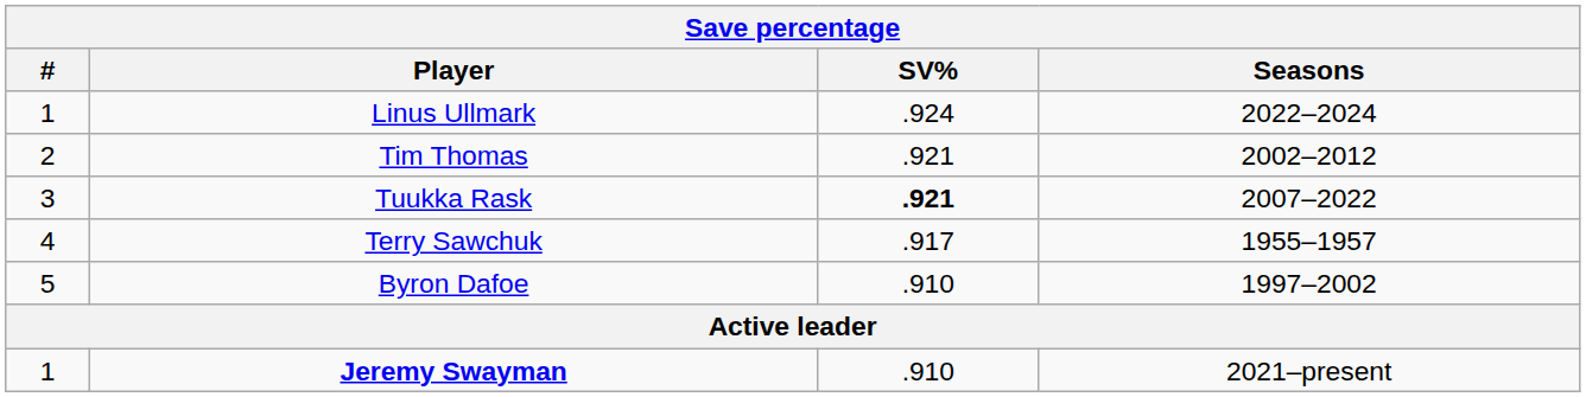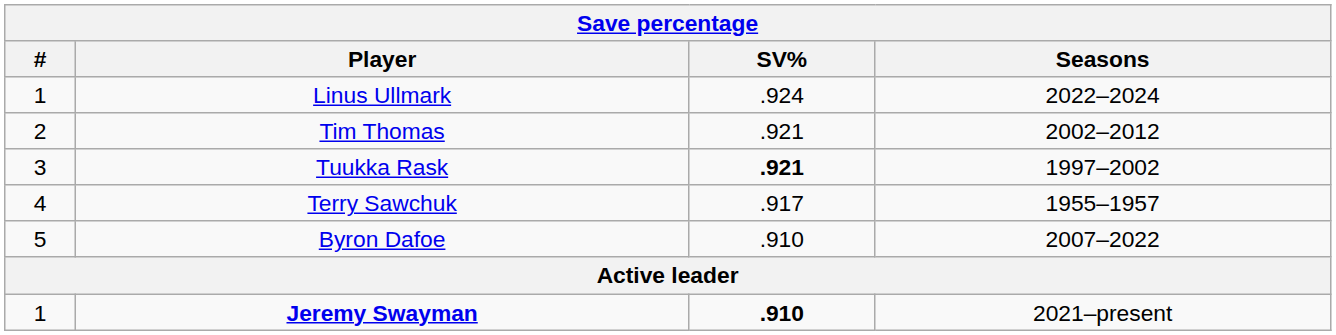 <table class="wikitable" style="text-align: center; font-size: 95%" width="70%">
 <tr>
 <th colspan="4"><a href='#'>Save percentage</a></th>
 </tr>
 <tr>
 <th>#</th>
 <th>Player</th>
 <th>SV%</th>
 <th>Seasons</th>
 </tr>
 <tr>
 <td>1</td>
 <td><a href='#'>Linus Ullmark</a></td>
 <td>.924</td>
 <td>2022–2024</td>
 </tr>
 <tr>
 <td>2</td>
 <td><a href='#'>Tim Thomas</a></td>
 <td>.921</td>
 <td>2002–2012</td>
 </tr>
 <tr>
 <td>3</td>
 <td><a href='#'>Tuukka Rask</a></td>
 <td><strong>.921</strong></td>
-<td>2007–2022</td>
+<td>1997–2002</td>
 </tr>
 <tr>
 <td>4</td>
 <td><a href='#'>Terry Sawchuk</a></td>
 <td>.917</td>
 <td>1955–1957</td>
 </tr>
 <tr>
 <td>5</td>
 <td><a href='#'>Byron Dafoe</a></td>
 <td>.910</td>
-<td>1997–2002</td>
+<td>2007–2022</td>
 </tr>
 <tr>
 <th colspan="4">Active leader</th>
 </tr>
 <tr>
 <td>1</td>
 <td><strong><a href='#'>Jeremy Swayman</a></strong></td>
-<td>.910</td>
+<td><strong>.910</strong></td>
 <td>2021–present</td>
 </tr>
 </table>
